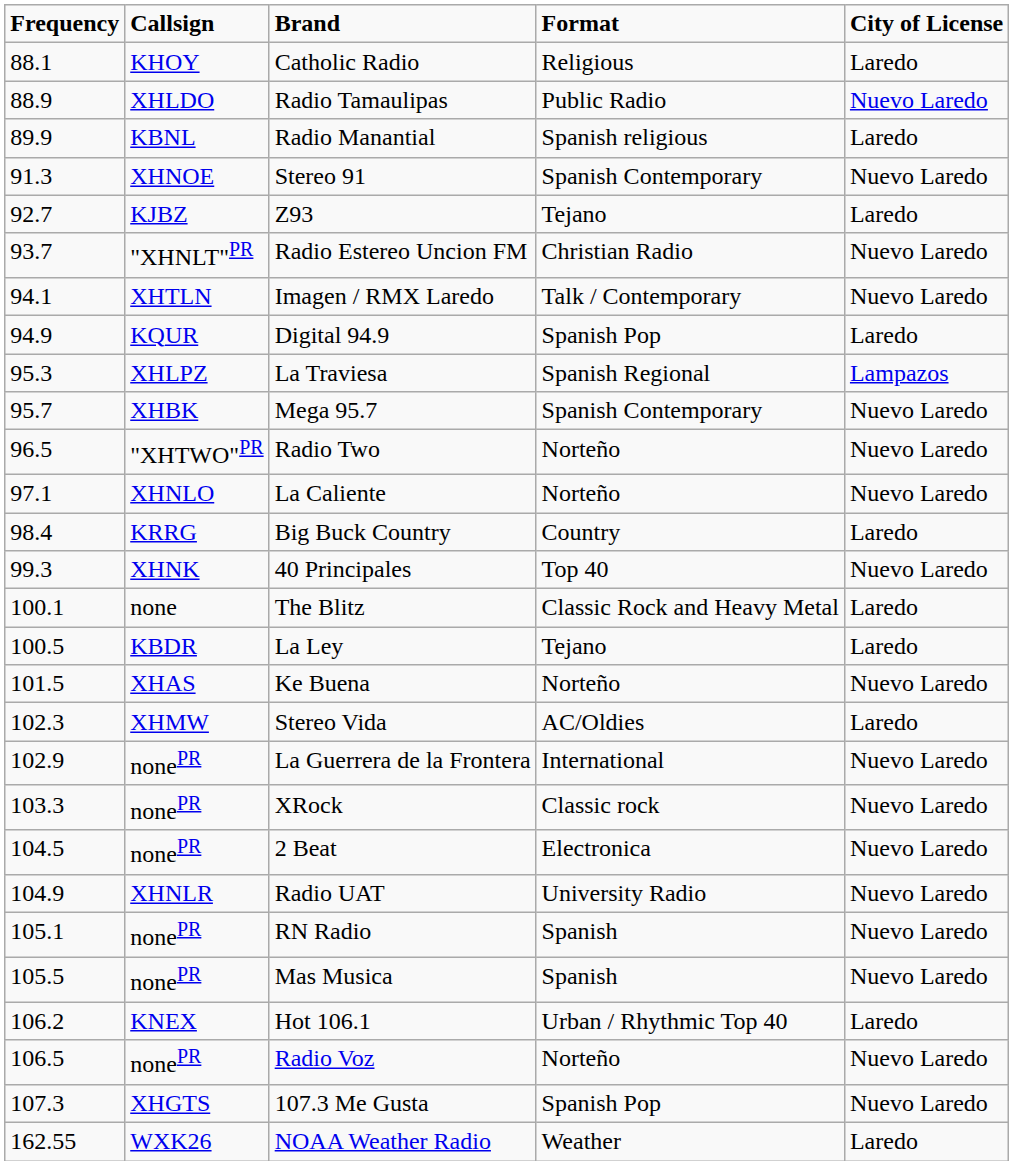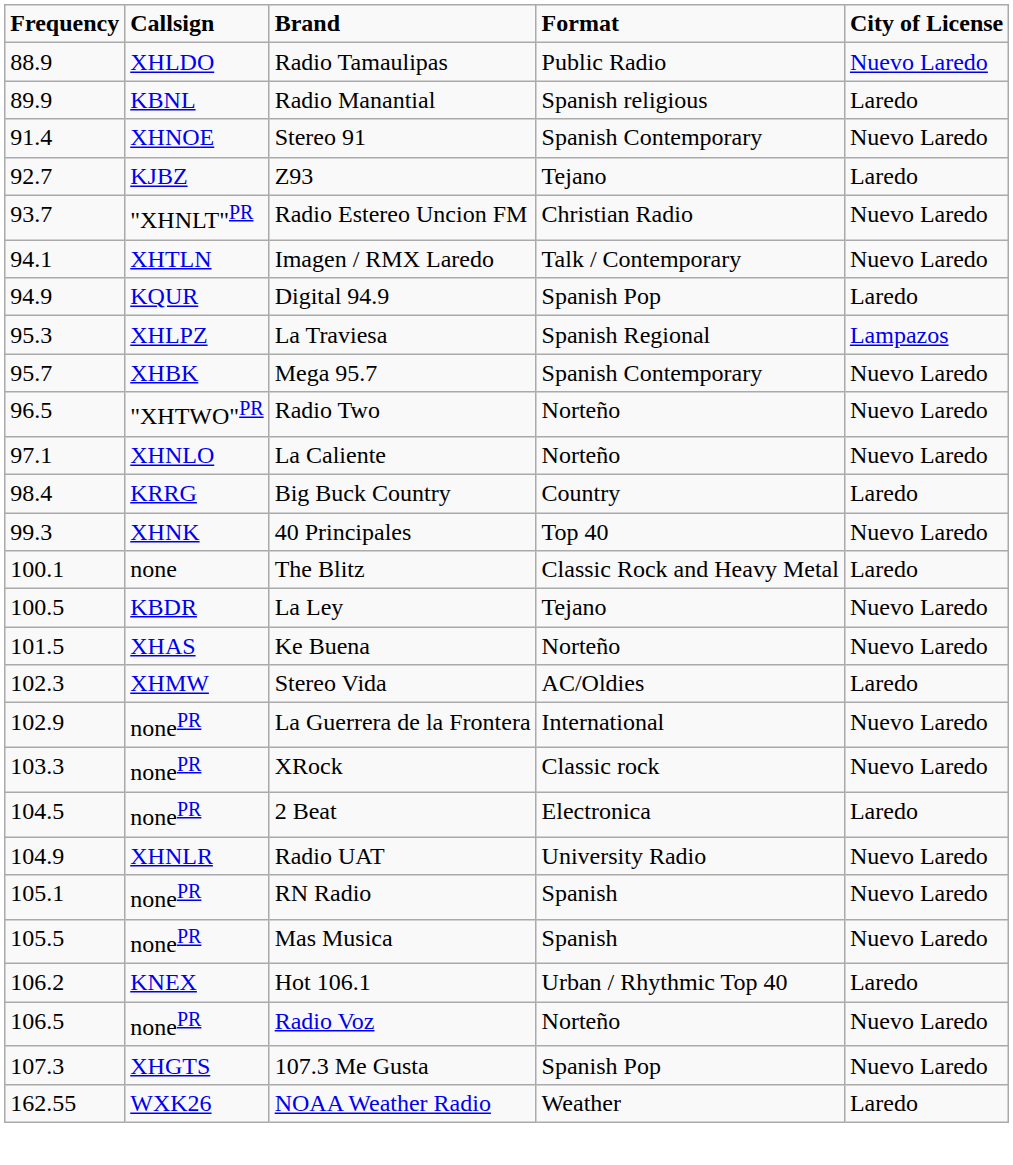 <table class="sortable wikitable" style="margin: 1em 1em 1em 0; background: #f9f9f9; border: 1px #aaa solid; border-collapse: collapse">
 <tr>
 <td><strong>Frequency</strong></td>
 <td><strong>Callsign</strong></td>
 <td><strong>Brand</strong></td>
 <td><strong>Format</strong></td>
 <td><strong>City of License</strong></td>
-</tr>
-<tr style="vertical-align: top; text-align: left;">
-<td>88.1</td>
-<td><a href='#'>KHOY</a></td>
-<td>Catholic Radio</td>
-<td>Religious</td>
-<td>Laredo</td>
 </tr>
 <tr style="vertical-align: top; text-align: left;">
 <td>88.9</td>
 <td><a href='#'>XHLDO</a></td>
 <td>Radio Tamaulipas</td>
 <td>Public Radio</td>
 <td><a href='#'>Nuevo Laredo</a></td>
 </tr>
 <tr style="vertical-align: top; text-align: left;">
 <td>89.9</td>
 <td><a href='#'>KBNL</a></td>
 <td>Radio Manantial</td>
 <td>Spanish religious</td>
 <td>Laredo</td>
 </tr>
 <tr style="vertical-align: top; text-align: left;">
-<td>91.3</td>
+<td>91.4</td>
 <td><a href='#'>XHNOE</a></td>
 <td>Stereo 91</td>
 <td>Spanish Contemporary</td>
 <td>Nuevo Laredo</td>
 </tr>
 <tr style="vertical-align: top; text-align: left;">
 <td>92.7</td>
 <td><a href='#'>KJBZ</a></td>
 <td>Z93</td>
 <td>Tejano</td>
 <td>Laredo</td>
 </tr>
 <tr style="vertical-align: top; text-align: left;">
 <td>93.7</td>
 <td>"XHNLT"<sup><a href='#'>PR</a></sup></td>
 <td>Radio Estereo Uncion FM</td>
 <td>Christian Radio</td>
 <td>Nuevo Laredo</td>
 </tr>
 <tr style="vertical-align: top; text-align: left;">
 <td>94.1</td>
 <td><a href='#'>XHTLN</a></td>
 <td>Imagen / RMX Laredo</td>
 <td>Talk / Contemporary</td>
 <td>Nuevo Laredo</td>
 </tr>
 <tr style="vertical-align: top; text-align: left;">
 <td>94.9</td>
 <td><a href='#'>KQUR</a></td>
 <td>Digital 94.9</td>
 <td>Spanish Pop</td>
 <td>Laredo</td>
 </tr>
 <tr style="vertical-align: top; text-align: left;">
 <td>95.3</td>
 <td><a href='#'>XHLPZ</a></td>
 <td>La Traviesa</td>
 <td>Spanish Regional</td>
 <td><a href='#'>Lampazos</a></td>
 </tr>
 <tr style="vertical-align: top; text-align: left;">
 <td>95.7</td>
 <td><a href='#'>XHBK</a></td>
 <td>Mega 95.7</td>
 <td>Spanish Contemporary</td>
 <td>Nuevo Laredo</td>
 </tr>
 <tr style="vertical-align: top; text-align: left;">
 <td>96.5</td>
 <td>"XHTWO"<sup><a href='#'>PR</a></sup></td>
 <td>Radio Two</td>
 <td>Norteño</td>
 <td>Nuevo Laredo</td>
 </tr>
 <tr style="vertical-align: top; text-align: left;">
 <td>97.1</td>
 <td><a href='#'>XHNLO</a></td>
 <td>La Caliente</td>
 <td>Norteño</td>
 <td>Nuevo Laredo</td>
 </tr>
 <tr style="vertical-align: top; text-align: left;">
 <td>98.4</td>
 <td><a href='#'>KRRG</a></td>
 <td>Big Buck Country</td>
 <td>Country</td>
 <td>Laredo</td>
 </tr>
 <tr style="vertical-align: top; text-align: left;">
 <td>99.3</td>
 <td><a href='#'>XHNK</a></td>
 <td>40 Principales</td>
 <td>Top 40</td>
 <td>Nuevo Laredo</td>
 </tr>
 <tr style="vertical-align: top; text-align: left;">
 <td>100.1</td>
 <td>none</td>
 <td>The Blitz</td>
 <td>Classic Rock and Heavy Metal</td>
 <td>Laredo</td>
 </tr>
 <tr style="vertical-align: top; text-align: left;">
 <td>100.5</td>
 <td><a href='#'>KBDR</a></td>
 <td>La Ley</td>
 <td>Tejano</td>
-<td>Laredo</td>
+<td>Nuevo Laredo</td>
 </tr>
 <tr style="vertical-align: top; text-align: left;">
 <td>101.5</td>
 <td><a href='#'>XHAS</a></td>
 <td>Ke Buena</td>
 <td>Norteño</td>
 <td>Nuevo Laredo</td>
 </tr>
 <tr style="vertical-align: top; text-align: left;">
 <td>102.3</td>
 <td><a href='#'>XHMW</a></td>
 <td>Stereo Vida</td>
 <td>AC/Oldies</td>
 <td>Laredo</td>
 </tr>
 <tr style="vertical-align: top; text-align: left;">
 <td>102.9</td>
 <td>none<sup><a href='#'>PR</a></sup></td>
 <td>La Guerrera de la Frontera</td>
 <td>International</td>
 <td>Nuevo Laredo</td>
 </tr>
 <tr style="vertical-align: top; text-align: left;">
 <td>103.3</td>
 <td>none<sup><a href='#'>PR</a></sup></td>
 <td>XRock</td>
 <td>Classic rock</td>
 <td>Nuevo Laredo</td>
 </tr>
 <tr style="vertical-align: top; text-align: left;">
 <td>104.5</td>
 <td>none<sup><a href='#'>PR</a></sup></td>
 <td>2 Beat</td>
 <td>Electronica</td>
-<td>Nuevo Laredo</td>
+<td>Laredo</td>
 </tr>
 <tr style="vertical-align: top; text-align: left;">
 <td>104.9</td>
 <td><a href='#'>XHNLR</a></td>
 <td>Radio UAT</td>
 <td>University Radio</td>
 <td>Nuevo Laredo</td>
 </tr>
 <tr style="vertical-align: top; text-align: left;">
 <td>105.1</td>
 <td>none<sup><a href='#'>PR</a></sup></td>
 <td>RN Radio</td>
 <td>Spanish</td>
 <td>Nuevo Laredo</td>
 </tr>
 <tr style="vertical-align: top; text-align: left;">
 <td>105.5</td>
 <td>none<sup><a href='#'>PR</a></sup></td>
 <td>Mas Musica</td>
 <td>Spanish</td>
 <td>Nuevo Laredo</td>
 </tr>
 <tr style="vertical-align: top; text-align: left;">
 <td>106.2</td>
 <td><a href='#'>KNEX</a></td>
 <td>Hot 106.1</td>
 <td>Urban / Rhythmic Top 40</td>
 <td>Laredo</td>
 </tr>
 <tr style="vertical-align: top; text-align: left;">
 <td>106.5</td>
 <td>none<sup><a href='#'>PR</a></sup></td>
 <td><a href='#'>Radio Voz</a></td>
 <td>Norteño</td>
 <td>Nuevo Laredo</td>
 </tr>
 <tr style="vertical-align: top; text-align: left;">
 <td>107.3</td>
 <td><a href='#'>XHGTS</a></td>
 <td>107.3 Me Gusta</td>
 <td>Spanish Pop</td>
 <td>Nuevo Laredo</td>
 </tr>
 <tr style="vertical-align: top; text-align: left;">
 <td>162.55</td>
 <td><a href='#'>WXK26</a></td>
 <td><a href='#'>NOAA Weather Radio</a></td>
 <td>Weather</td>
 <td>Laredo</td>
 </tr>
 </table>
